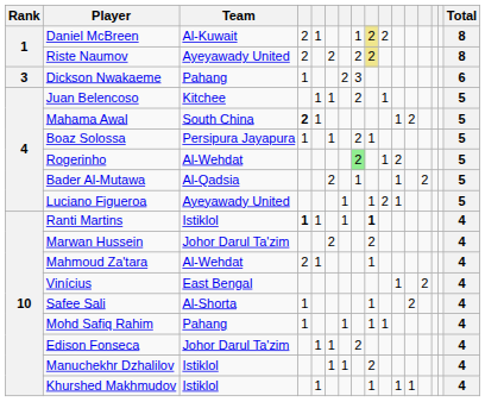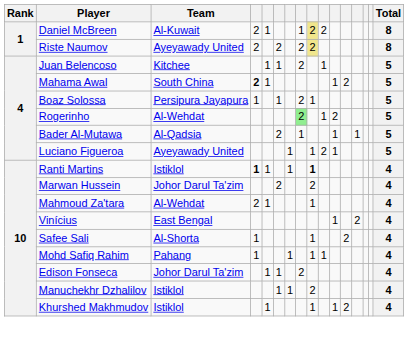 <table class="wikitable" style="text-align:center; font-size:90%">
 <tr>
 <th>Rank</th>
 <th>Player</th>
 <th>Team</th>
 <th></th>
 <th></th>
 <th></th>
 <th></th>
 <th></th>
 <th></th>
 <th></th>
 <th></th>
 <th></th>
 <th></th>
 <th></th>
 <th></th>
 <th>Total</th>
 </tr>
 <tr>
 <th rowspan=2>1</th>
 <td align=left> <a href='#'>Daniel McBreen</a></td>
 <td align=left> <a href='#'>Al-Kuwait</a></td>
 <td>2</td>
 <td>1</td>
 <td></td>
 <td></td>
 <td>1</td>
 <td style="background: khaki;">2</td>
 <td>2</td>
 <td></td>
 <td></td>
 <td></td>
 <td></td>
 <td></td>
 <th>8</th>
 </tr>
 <tr>
 <td align=left> <a href='#'>Riste Naumov</a></td>
 <td align=left> <a href='#'>Ayeyawady United</a></td>
 <td>2</td>
 <td></td>
 <td>2</td>
 <td></td>
 <td>2</td>
 <td style="background: khaki;">2</td>
 <td></td>
 <td></td>
 <td></td>
 <td></td>
 <td></td>
 <td></td>
 <th>8</th>
-</tr>
-<tr>
-<th>3</th>
-<td align=left> <a href='#'>Dickson Nwakaeme</a></td>
-<td align=left> <a href='#'>Pahang</a></td>
-<td>1</td>
-<td></td>
-<td></td>
-<td>2</td>
-<td>3</td>
-<td></td>
-<td></td>
-<td></td>
-<td></td>
-<td></td>
-<td></td>
-<td></td>
-<th>6</th>
 </tr>
 <tr>
 <th rowspan=6>4</th>
 <td align=left> <a href='#'>Juan Belencoso</a></td>
 <td align=left> <a href='#'>Kitchee</a></td>
 <td></td>
 <td>1</td>
 <td>1</td>
 <td></td>
 <td>2</td>
 <td></td>
 <td>1</td>
 <td></td>
 <td></td>
 <td></td>
 <td></td>
 <td></td>
 <th>5</th>
 </tr>
 <tr>
 <td align=left> <a href='#'>Mahama Awal</a></td>
 <td align=left> <a href='#'>South China</a></td>
 <td><strong>2</strong></td>
 <td>1</td>
 <td></td>
 <td></td>
 <td></td>
 <td></td>
 <td></td>
 <td>1</td>
 <td>2</td>
 <td></td>
 <td></td>
 <td></td>
 <th>5</th>
 </tr>
 <tr>
 <td align=left> <a href='#'>Boaz Solossa</a></td>
 <td align=left> <a href='#'>Persipura Jayapura</a></td>
 <td>1</td>
 <td></td>
 <td>1</td>
 <td></td>
 <td>2</td>
 <td>1</td>
 <td></td>
 <td></td>
 <td></td>
 <td></td>
 <td></td>
 <td></td>
 <th>5</th>
 </tr>
 <tr>
 <td align=left> <a href='#'>Rogerinho</a></td>
 <td align=left> <a href='#'>Al-Wehdat</a></td>
 <td></td>
 <td></td>
 <td></td>
 <td></td>
 <td style="background: lightgreen;">2</td>
 <td></td>
 <td>1</td>
 <td>2</td>
 <td></td>
 <td></td>
 <td></td>
 <td></td>
 <th>5</th>
 </tr>
 <tr>
 <td align=left> <a href='#'>Bader Al-Mutawa</a></td>
 <td align=left> <a href='#'>Al-Qadsia</a></td>
 <td></td>
 <td></td>
 <td>2</td>
 <td></td>
 <td>1</td>
 <td></td>
 <td></td>
 <td>1</td>
 <td></td>
-<td>2</td>
+<td>1</td>
 <td></td>
 <td></td>
 <th>5</th>
 </tr>
 <tr>
 <td align=left> <a href='#'>Luciano Figueroa</a></td>
 <td align=left> <a href='#'>Ayeyawady United</a></td>
 <td></td>
 <td></td>
 <td></td>
 <td>1</td>
 <td></td>
 <td>1</td>
 <td>2</td>
 <td>1</td>
 <td></td>
 <td></td>
 <td></td>
 <td></td>
 <th>5</th>
 </tr>
 <tr>
 <th rowspan=9>10</th>
 <td align=left> <a href='#'>Ranti Martins</a></td>
 <td align=left> <a href='#'>Istiklol</a></td>
 <td><strong>1</strong></td>
 <td>1</td>
 <td></td>
 <td>1</td>
 <td></td>
 <td><strong>1</strong></td>
 <td></td>
 <td></td>
 <td></td>
 <td></td>
 <td></td>
 <td></td>
 <th>4</th>
 </tr>
 <tr>
 <td align=left> <a href='#'>Marwan Hussein</a></td>
 <td align=left> <a href='#'>Johor Darul Ta'zim</a></td>
 <td></td>
 <td></td>
 <td>2</td>
 <td></td>
 <td></td>
 <td>2</td>
 <td></td>
 <td></td>
 <td></td>
 <td></td>
 <td></td>
 <td></td>
 <th>4</th>
 </tr>
 <tr>
 <td align=left> <a href='#'>Mahmoud Za'tara</a></td>
 <td align=left> <a href='#'>Al-Wehdat</a></td>
 <td>2</td>
 <td>1</td>
 <td></td>
 <td></td>
 <td></td>
 <td>1</td>
 <td></td>
 <td></td>
 <td></td>
 <td></td>
 <td></td>
 <td></td>
 <th>4</th>
 </tr>
 <tr>
 <td align=left> <a href='#'>Vinícius</a></td>
 <td align=left> <a href='#'>East Bengal</a></td>
 <td></td>
 <td></td>
 <td></td>
 <td></td>
 <td></td>
 <td></td>
 <td></td>
 <td>1</td>
 <td></td>
 <td>2</td>
 <td></td>
 <td></td>
 <th>4</th>
 </tr>
 <tr>
 <td align=left> <a href='#'>Safee Sali</a></td>
 <td align=left> <a href='#'>Al-Shorta</a></td>
 <td>1</td>
 <td></td>
 <td></td>
 <td></td>
 <td></td>
 <td>1</td>
 <td></td>
 <td></td>
 <td>2</td>
 <td></td>
 <td></td>
 <td></td>
 <th>4</th>
 </tr>
 <tr>
 <td align=left> <a href='#'>Mohd Safiq Rahim</a></td>
 <td align=left> <a href='#'>Pahang</a></td>
 <td>1</td>
 <td></td>
 <td></td>
 <td>1</td>
 <td></td>
 <td>1</td>
 <td>1</td>
 <td></td>
 <td></td>
 <td></td>
 <td></td>
 <td></td>
 <th>4</th>
 </tr>
 <tr>
 <td align=left> <a href='#'>Edison Fonseca</a></td>
 <td align=left> <a href='#'>Johor Darul Ta'zim</a></td>
 <td></td>
 <td>1</td>
 <td>1</td>
 <td></td>
 <td>2</td>
 <td></td>
 <td></td>
 <td></td>
 <td></td>
 <td></td>
 <td></td>
 <td></td>
 <th>4</th>
 </tr>
 <tr>
 <td align=left> <a href='#'>Manuchekhr Dzhalilov</a></td>
 <td align=left> <a href='#'>Istiklol</a></td>
 <td></td>
 <td></td>
 <td>1</td>
 <td>1</td>
 <td></td>
 <td>2</td>
 <td></td>
 <td></td>
 <td></td>
 <td></td>
 <td></td>
 <td></td>
 <th>4</th>
 </tr>
 <tr>
 <td align=left> <a href='#'>Khurshed Makhmudov</a></td>
 <td align=left> <a href='#'>Istiklol</a></td>
 <td></td>
 <td>1</td>
 <td></td>
 <td></td>
 <td></td>
 <td>1</td>
 <td></td>
 <td>1</td>
-<td>1</td>
+<td>2</td>
 <td></td>
 <td></td>
 <td></td>
 <th>4</th>
 </tr>
 </table>
